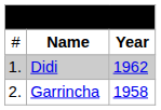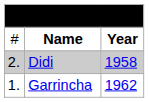 <table class="wikitable">
 <tr style="text-align:center; background:#000;">
 <td COLSPAN="14"><span><strong>World Best Players</strong></span></td>
 </tr>
 <tr style="text-align:center; background:#fff;">
 <td>#</td>
 <td><strong>Name</strong></td>
 <td><strong>Year</strong></td>
 </tr>
 <tr style="text-align:left; background:#ccc;">
+<td>2.</td>
+<td> <a href='#'>Didi</a></td>
+<td><a href='#'>1958</a></td>
+</tr>
+<tr style="text-align:left; background:#fff;">
 <td>1.</td>
-<td> <a href='#'>Didi</a></td>
+<td> <a href='#'>Garrincha</a></td>
 <td><a href='#'>1962</a></td>
 </tr>
-<tr style="text-align:left; background:#fff;">
-<td>2.</td>
-<td> <a href='#'>Garrincha</a></td>
-<td><a href='#'>1958</a></td>
-</tr>
 </table>
